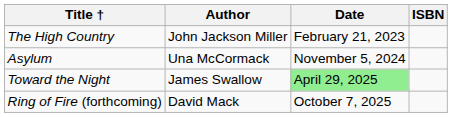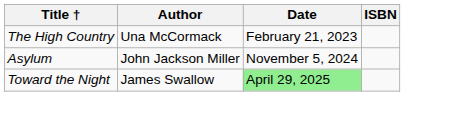 <table class="wikitable">
 <tr>
 <th>Title †</th>
 <th>Author</th>
 <th>Date</th>
 <th>ISBN</th>
 </tr>
 <tr>
 <td><em>The High Country</em></td>
-<td>John Jackson Miller</td>
+<td>Una McCormack</td>
 <td>February 21, 2023</td>
 <td></td>
 </tr>
 <tr>
 <td><em>Asylum</em></td>
-<td>Una McCormack</td>
+<td>John Jackson Miller</td>
 <td>November 5, 2024</td>
 <td></td>
 </tr>
 <tr>
 <td><em>Toward the Night</em></td>
 <td>James Swallow</td>
 <td style="background: lightgreen;">April 29, 2025</td>
 <td></td>
 </tr>
-<tr>
-<td><em>Ring of Fire</em> (forthcoming)</td>
-<td>David Mack</td>
-<td>October 7, 2025</td>
-<td></td>
-</tr>
 </table>
